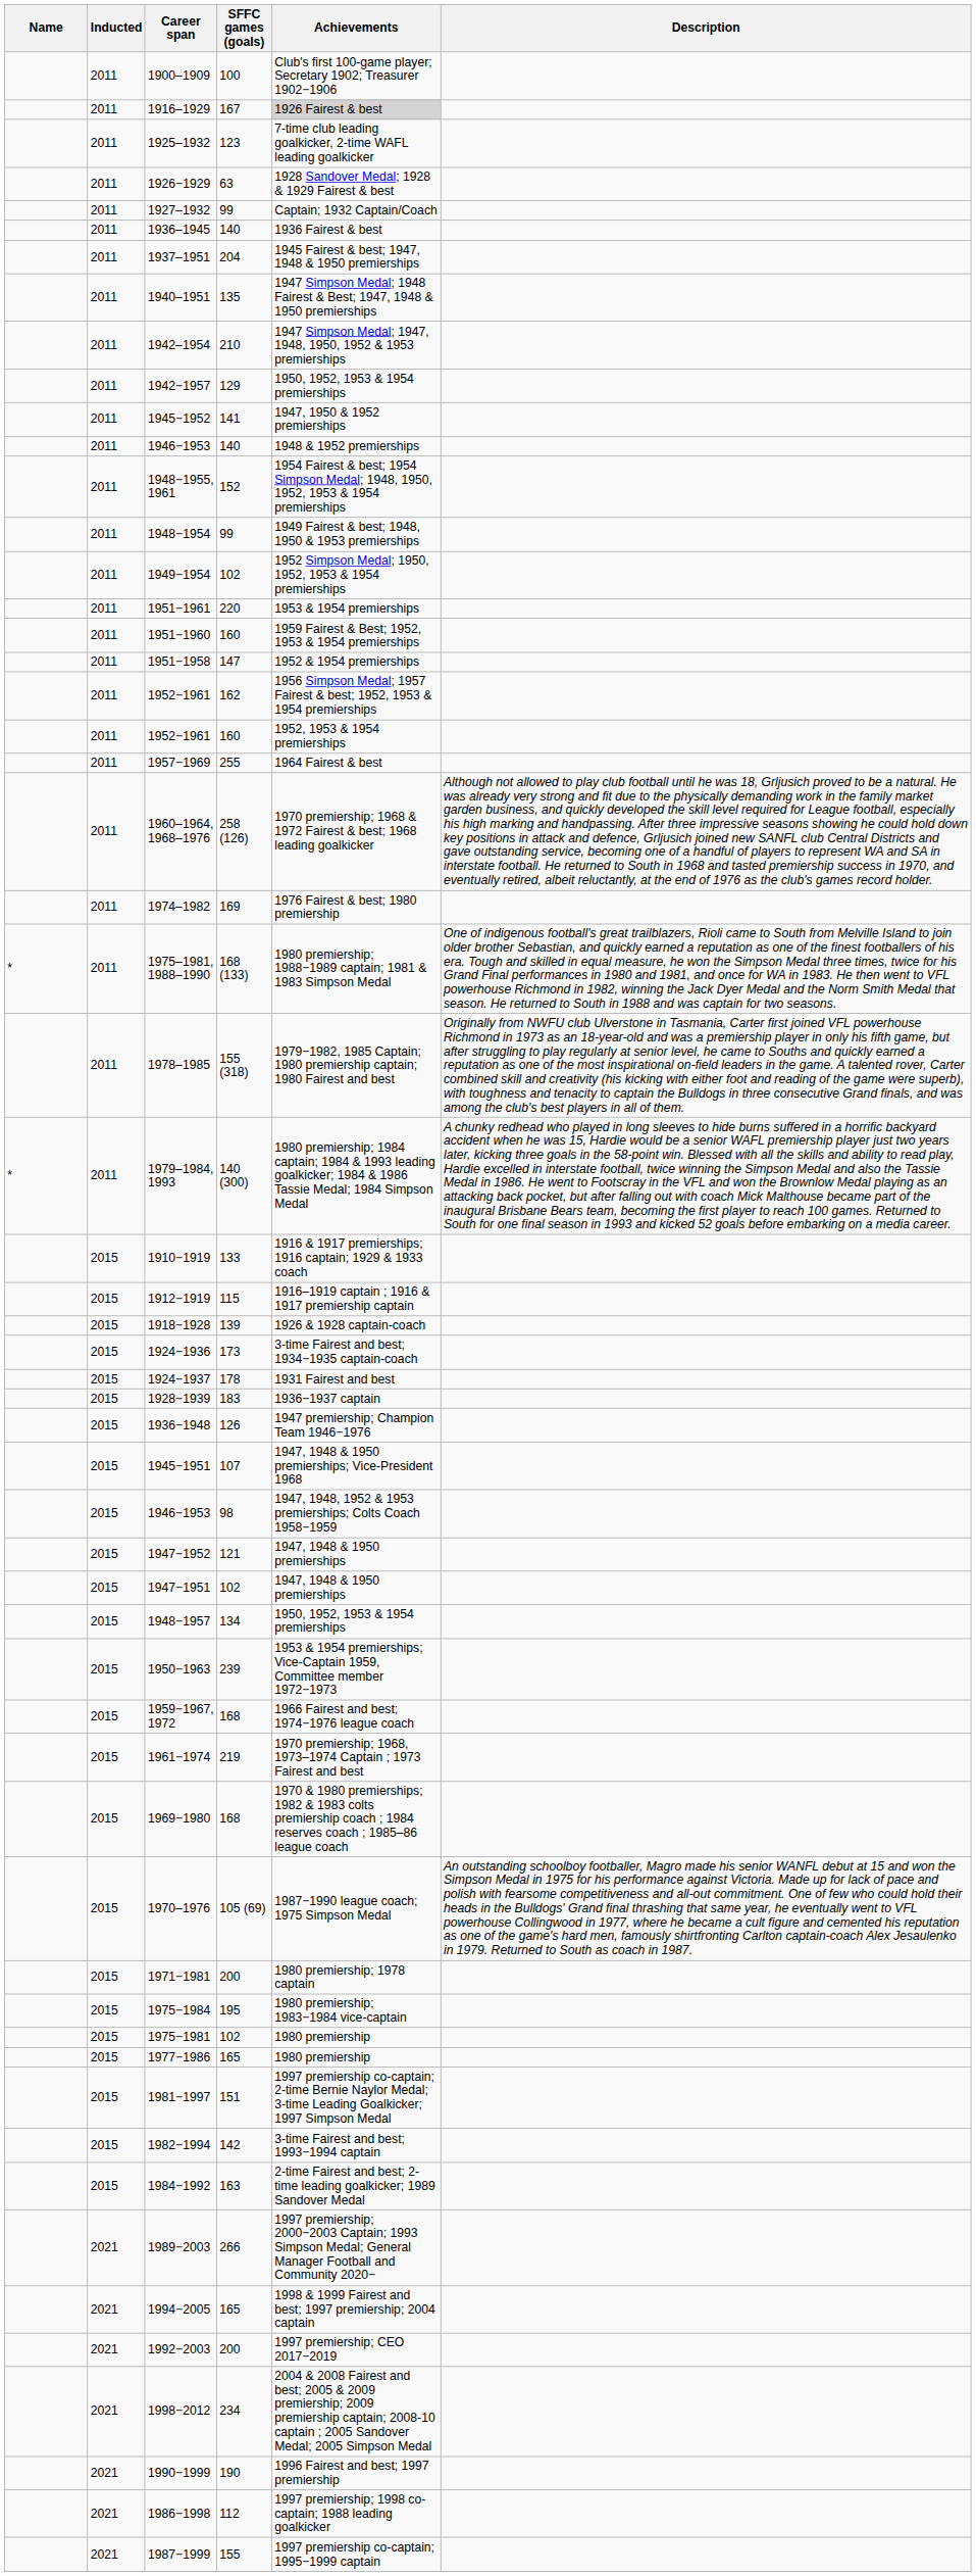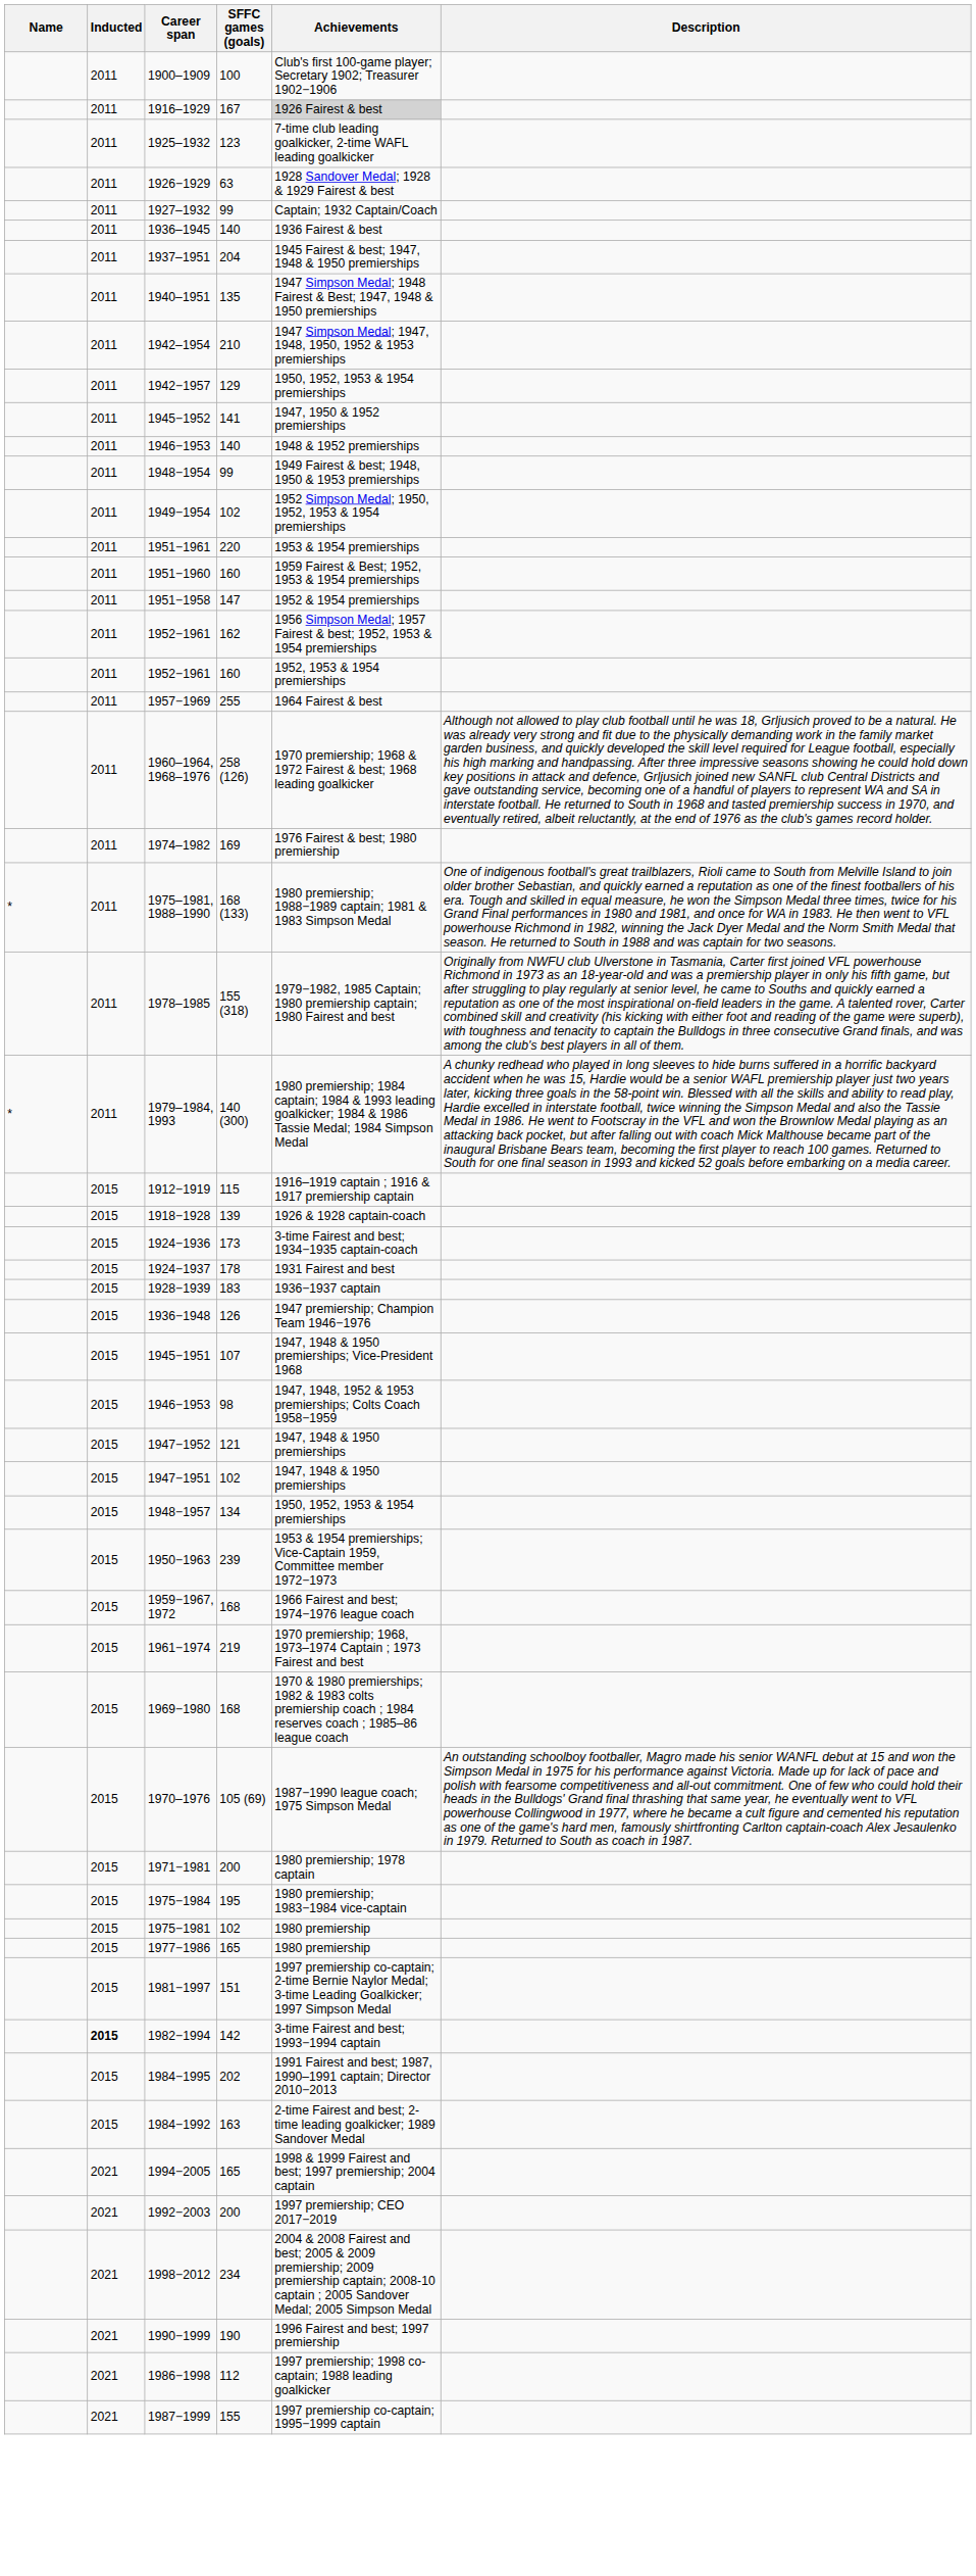 <table class="wikitable sortable">
 <tr>
 <th style="width:100px">Name</th>
 <th>Inducted</th>
 <th style="width:70px">Career span</th>
 <th>SFFC games (goals)</th>
 <th>Achievements</th>
 <th>Description</th>
 </tr>
 <tr>
 <td></td>
 <td>2011</td>
 <td>1900–1909</td>
 <td>100</td>
 <td>Club's first 100-game player; Secretary 1902; Treasurer 1902−1906</td>
 <td></td>
 </tr>
 <tr>
 <td></td>
 <td>2011</td>
 <td>1916–1929</td>
 <td>167</td>
 <td style="background: lightgrey;">1926 Fairest & best</td>
 <td></td>
 </tr>
 <tr>
 <td><strong></strong></td>
 <td>2011</td>
 <td>1925–1932</td>
 <td>123</td>
 <td>7-time club leading goalkicker, 2-time WAFL leading goalkicker</td>
 <td></td>
 </tr>
 <tr>
 <td></td>
 <td>2011</td>
 <td>1926−1929</td>
 <td>63</td>
 <td>1928 <a href='#'>Sandover Medal</a>; 1928 & 1929 Fairest & best</td>
 <td></td>
 </tr>
 <tr>
 <td></td>
 <td>2011</td>
 <td>1927–1932</td>
 <td>99</td>
 <td>Captain; 1932 Captain/Coach</td>
 <td></td>
 </tr>
 <tr>
 <td></td>
 <td>2011</td>
 <td>1936–1945</td>
 <td>140</td>
 <td>1936 Fairest & best</td>
 <td></td>
 </tr>
 <tr>
 <td></td>
 <td>2011</td>
 <td>1937–1951</td>
 <td>204</td>
 <td>1945 Fairest & best; 1947, 1948 & 1950 premierships</td>
 <td></td>
 </tr>
 <tr>
 <td></td>
 <td>2011</td>
 <td>1940–1951</td>
 <td>135</td>
 <td>1947 <a href='#'>Simpson Medal</a>; 1948 Fairest & Best; 1947, 1948 & 1950 premierships</td>
 <td></td>
 </tr>
 <tr>
 <td></td>
 <td>2011</td>
 <td>1942–1954</td>
 <td>210</td>
 <td>1947 <a href='#'>Simpson Medal</a>; 1947, 1948, 1950, 1952 & 1953 premierships</td>
 <td></td>
 </tr>
 <tr>
 <td></td>
 <td>2011</td>
 <td>1942−1957</td>
 <td>129</td>
 <td>1950, 1952, 1953 & 1954 premierships</td>
 <td></td>
 </tr>
 <tr>
 <td></td>
 <td>2011</td>
 <td>1945−1952</td>
 <td>141</td>
 <td>1947, 1950 & 1952 premierships</td>
 <td></td>
 </tr>
 <tr>
 <td></td>
 <td>2011</td>
 <td>1946−1953</td>
 <td>140</td>
 <td>1948 & 1952 premierships</td>
 <td></td>
 </tr>
 <tr>
 <td></td>
 <td>2011</td>
-<td>1948−1955, 1961</td>
-<td>152</td>
-<td>1954 Fairest & best; 1954 <a href='#'>Simpson Medal</a>; 1948, 1950, 1952, 1953 & 1954 premierships</td>
-<td></td>
-</tr>
-<tr>
-<td></td>
-<td>2011</td>
 <td>1948−1954</td>
 <td>99</td>
 <td>1949 Fairest & best; 1948, 1950 & 1953 premierships</td>
 <td></td>
 </tr>
 <tr>
 <td></td>
 <td>2011</td>
 <td>1949−1954</td>
 <td>102</td>
 <td>1952 <a href='#'>Simpson Medal</a>; 1950, 1952, 1953 & 1954 premierships</td>
 <td></td>
 </tr>
 <tr>
 <td></td>
 <td>2011</td>
 <td>1951−1961</td>
 <td>220</td>
 <td>1953 & 1954 premierships</td>
 <td></td>
 </tr>
 <tr>
 <td></td>
 <td>2011</td>
 <td>1951−1960</td>
 <td>160</td>
 <td>1959 Fairest & Best; 1952, 1953 & 1954 premierships</td>
 <td></td>
 </tr>
 <tr>
 <td></td>
 <td>2011</td>
 <td>1951−1958</td>
 <td>147</td>
 <td>1952 & 1954 premierships</td>
 <td></td>
 </tr>
 <tr>
 <td></td>
 <td>2011</td>
 <td>1952−1961</td>
 <td>162</td>
 <td>1956 <a href='#'>Simpson Medal</a>; 1957 Fairest & best; 1952, 1953 & 1954 premierships</td>
 <td></td>
 </tr>
 <tr>
 <td></td>
 <td>2011</td>
 <td>1952−1961</td>
 <td>160</td>
 <td>1952, 1953 & 1954 premierships</td>
 <td></td>
 </tr>
 <tr>
 <td></td>
 <td>2011</td>
 <td>1957−1969</td>
 <td>255</td>
 <td>1964 Fairest & best</td>
 <td></td>
 </tr>
 <tr>
 <td><strong></strong></td>
 <td>2011</td>
 <td>1960–1964, 1968–1976</td>
 <td>258 (126)</td>
 <td>1970 premiership; 1968 & 1972 Fairest & best; 1968 leading goalkicker</td>
 <td><em>Although not allowed to play club football until he was 18, Grljusich proved to be a natural. He was already very strong and fit due to the physically demanding work in the family market garden business, and quickly developed the skill level required for League football, especially his high marking and handpassing. After three impressive seasons showing he could hold down key positions in attack and defence, Grljusich joined new SANFL club Central Districts and gave outstanding service, becoming one of a handful of players to represent WA and SA in interstate football. He returned to South in 1968 and tasted premiership success in 1970, and eventually retired, albeit reluctantly, at the end of 1976 as the club's games record holder.</em></td>
 </tr>
 <tr>
 <td></td>
 <td>2011</td>
 <td>1974–1982</td>
 <td>169</td>
 <td>1976 Fairest & best; 1980 premiership</td>
 <td></td>
 </tr>
 <tr>
 <td><strong></strong> *</td>
 <td>2011</td>
 <td>1975–1981, 1988–1990</td>
 <td>168 (133)</td>
 <td>1980 premiership; 1988−1989 captain; 1981 & 1983 Simpson Medal</td>
 <td><em>One of indigenous football's great trailblazers, Rioli came to South from Melville Island to join older brother Sebastian, and quickly earned a reputation as one of the finest footballers of his era. Tough and skilled in equal measure, he won the Simpson Medal three times, twice for his Grand Final performances in 1980 and 1981, and once for WA in 1983. He then went to VFL powerhouse Richmond in 1982, winning the Jack Dyer Medal and the Norm Smith Medal that season. He returned to South in 1988 and was captain for two seasons.</em></td>
 </tr>
 <tr>
 <td></td>
 <td>2011</td>
 <td>1978–1985</td>
 <td>155 (318)</td>
 <td>1979−1982, 1985 Captain; 1980 premiership captain; 1980 Fairest and best</td>
 <td><em>Originally from NWFU club Ulverstone in Tasmania, Carter first joined VFL powerhouse Richmond in 1973 as an 18-year-old and was a premiership player in only his fifth game, but after struggling to play regularly at senior level, he came to Souths and quickly earned a reputation as one of the most inspirational on-field leaders in the game. A talented rover, Carter combined skill and creativity (his kicking with either foot and reading of the game were superb), with toughness and tenacity to captain the Bulldogs in three consecutive Grand finals, and was among the club's best players in all of them.</em></td>
 </tr>
 <tr>
 <td><strong></strong> *</td>
 <td>2011</td>
 <td>1979–1984, 1993</td>
 <td>140 (300)</td>
 <td>1980 premiership; 1984 captain; 1984 & 1993 leading goalkicker; 1984 & 1986 Tassie Medal; 1984 Simpson Medal</td>
 <td><em>A chunky redhead who played in long sleeves to hide burns suffered in a horrific backyard accident when he was 15, Hardie would be a senior WAFL premiership player just two years later, kicking three goals in the 58-point win. Blessed with all the skills and ability to read play, Hardie excelled in interstate football, twice winning the Simpson Medal and also the Tassie Medal in 1986. He went to Footscray in the VFL and won the Brownlow Medal playing as an attacking back pocket, but after falling out with coach Mick Malthouse became part of the inaugural Brisbane Bears team, becoming the first player to reach 100 games. Returned to South for one final season in 1993 and kicked 52 goals before embarking on a media career.</em></td>
-</tr>
-<tr>
-<td></td>
-<td>2015</td>
-<td>1910−1919</td>
-<td>133</td>
-<td>1916 & 1917 premierships; 1916 captain; 1929 & 1933 coach</td>
-<td></td>
 </tr>
 <tr>
 <td></td>
 <td>2015</td>
 <td>1912−1919</td>
 <td>115</td>
 <td>1916–1919 captain ; 1916 & 1917 premiership captain</td>
 <td></td>
 </tr>
 <tr>
 <td></td>
 <td>2015</td>
 <td>1918−1928</td>
 <td>139</td>
 <td>1926 & 1928 captain-coach</td>
 <td></td>
 </tr>
 <tr>
 <td></td>
 <td>2015</td>
 <td>1924−1936</td>
 <td>173</td>
 <td>3-time Fairest and best; 1934−1935 captain-coach</td>
 <td></td>
 </tr>
 <tr>
 <td></td>
 <td>2015</td>
 <td>1924−1937</td>
 <td>178</td>
 <td>1931 Fairest and best</td>
 <td></td>
 </tr>
 <tr>
 <td></td>
 <td>2015</td>
 <td>1928−1939</td>
 <td>183</td>
 <td>1936−1937 captain</td>
 <td></td>
 </tr>
 <tr>
 <td></td>
 <td>2015</td>
 <td>1936−1948</td>
 <td>126</td>
 <td>1947 premiership; Champion Team 1946−1976</td>
 <td></td>
 </tr>
 <tr>
 <td></td>
 <td>2015</td>
 <td>1945−1951</td>
 <td>107</td>
 <td>1947, 1948 & 1950 premierships; Vice-President 1968</td>
 <td></td>
 </tr>
 <tr>
 <td></td>
 <td>2015</td>
 <td>1946−1953</td>
 <td>98</td>
 <td>1947, 1948, 1952 & 1953 premierships; Colts Coach 1958−1959</td>
 <td></td>
 </tr>
 <tr>
 <td></td>
 <td>2015</td>
 <td>1947−1952</td>
 <td>121</td>
 <td>1947, 1948 & 1950 premierships</td>
 <td></td>
 </tr>
 <tr>
 <td></td>
 <td>2015</td>
 <td>1947−1951</td>
 <td>102</td>
 <td>1947, 1948 & 1950 premierships</td>
 <td></td>
 </tr>
 <tr>
 <td></td>
 <td>2015</td>
 <td>1948−1957</td>
 <td>134</td>
 <td>1950, 1952, 1953 & 1954 premierships</td>
 <td></td>
 </tr>
 <tr>
 <td></td>
 <td>2015</td>
 <td>1950−1963</td>
 <td>239</td>
 <td>1953 & 1954 premierships; Vice-Captain 1959, Committee member 1972−1973</td>
 <td></td>
 </tr>
 <tr>
 <td></td>
 <td>2015</td>
 <td>1959−1967, 1972</td>
 <td>168</td>
 <td>1966 Fairest and best; 1974−1976 league coach</td>
 <td></td>
 </tr>
 <tr>
 <td></td>
 <td>2015</td>
 <td>1961−1974</td>
 <td>219</td>
 <td>1970 premiership; 1968, 1973–1974 Captain ; 1973 Fairest and best</td>
 <td></td>
 </tr>
 <tr>
 <td></td>
 <td>2015</td>
 <td>1969−1980</td>
 <td>168</td>
 <td>1970 & 1980 premierships; 1982 & 1983 colts premiership coach ; 1984 reserves coach ; 1985–86 league coach</td>
 <td></td>
 </tr>
 <tr>
 <td></td>
 <td>2015</td>
 <td>1970–1976</td>
 <td>105 (69)</td>
 <td>1987−1990 league coach; 1975 Simpson Medal</td>
 <td><em>An outstanding schoolboy footballer, Magro made his senior WANFL debut at 15 and won the Simpson Medal in 1975 for his performance against Victoria. Made up for lack of pace and polish with fearsome competitiveness and all-out commitment. One of few who could hold their heads in the Bulldogs' Grand final thrashing that same year, he eventually went to VFL powerhouse Collingwood in 1977, where he became a cult figure and cemented his reputation as one of the game's hard men, famously shirtfronting Carlton captain-coach Alex Jesaulenko in 1979. Returned to South as coach in 1987.</em></td>
 </tr>
 <tr>
 <td></td>
 <td>2015</td>
 <td>1971−1981</td>
 <td>200</td>
 <td>1980 premiership; 1978 captain</td>
 <td></td>
 </tr>
 <tr>
 <td></td>
 <td>2015</td>
 <td>1975−1984</td>
 <td>195</td>
 <td>1980 premiership; 1983−1984 vice-captain</td>
 <td></td>
 </tr>
 <tr>
 <td></td>
 <td>2015</td>
 <td>1975−1981</td>
 <td>102</td>
 <td>1980 premiership</td>
 <td></td>
 </tr>
 <tr>
 <td></td>
 <td>2015</td>
 <td>1977−1986</td>
 <td>165</td>
 <td>1980 premiership</td>
 <td></td>
 </tr>
 <tr>
 <td></td>
 <td>2015</td>
 <td>1981−1997</td>
 <td>151</td>
 <td>1997 premiership co-captain; 2-time Bernie Naylor Medal; 3-time Leading Goalkicker; 1997 Simpson Medal</td>
 <td></td>
 </tr>
 <tr>
 <td></td>
-<td>2015</td>
+<td><strong>2015</strong></td>
 <td>1982−1994</td>
 <td>142</td>
 <td>3-time Fairest and best; 1993−1994 captain</td>
 <td></td>
 </tr>
 <tr>
 <td></td>
 <td>2015</td>
-<td>1984−1992</td>
-<td>163</td>
-<td>2-time Fairest and best; 2-time leading goalkicker; 1989 Sandover Medal</td>
+<td>1984−1995</td>
+<td>202</td>
+<td>1991 Fairest and best; 1987, 1990–1991 captain; Director 2010−2013</td>
 <td></td>
 </tr>
 <tr>
 <td></td>
-<td>2021</td>
-<td>1989−2003</td>
-<td>266</td>
-<td>1997 premiership; 2000−2003 Captain; 1993 Simpson Medal; General Manager Football and Community 2020−</td>
+<td>2015</td>
+<td>1984−1992</td>
+<td>163</td>
+<td>2-time Fairest and best; 2-time leading goalkicker; 1989 Sandover Medal</td>
 <td></td>
 </tr>
 <tr>
 <td></td>
 <td>2021</td>
 <td>1994−2005</td>
 <td>165</td>
 <td>1998 & 1999 Fairest and best; 1997 premiership; 2004 captain</td>
 <td></td>
 </tr>
 <tr>
 <td></td>
 <td>2021</td>
 <td>1992−2003</td>
 <td>200</td>
 <td>1997 premiership; CEO 2017−2019</td>
 <td></td>
 </tr>
 <tr>
 <td></td>
 <td>2021</td>
 <td>1998−2012</td>
 <td>234</td>
 <td>2004 & 2008 Fairest and best; 2005 & 2009 premiership; 2009 premiership captain; 2008-10 captain ; 2005 Sandover Medal; 2005 Simpson Medal</td>
 <td></td>
 </tr>
 <tr>
 <td></td>
 <td>2021</td>
 <td>1990−1999</td>
 <td>190</td>
 <td>1996 Fairest and best; 1997 premiership</td>
 <td></td>
 </tr>
 <tr>
 <td></td>
 <td>2021</td>
 <td>1986−1998</td>
 <td>112</td>
 <td>1997 premiership; 1998 co-captain; 1988 leading goalkicker</td>
 <td></td>
 </tr>
 <tr>
 <td></td>
 <td>2021</td>
 <td>1987−1999</td>
 <td>155</td>
 <td>1997 premiership co-captain; 1995−1999 captain</td>
 <td></td>
 </tr>
 </table>
